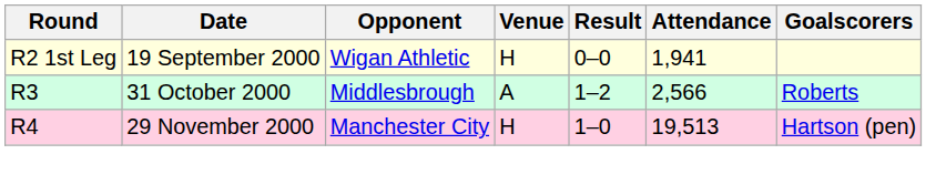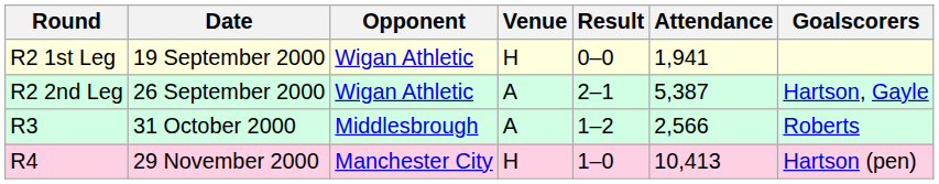 <table class="wikitable">
 <tr>
 <th>Round</th>
 <th>Date</th>
 <th>Opponent</th>
 <th>Venue</th>
 <th>Result</th>
 <th>Attendance</th>
 <th>Goalscorers</th>
 </tr>
 <tr style="background-color: #ffffdd;">
 <td>R2 1st Leg</td>
 <td>19 September 2000</td>
 <td><a href='#'>Wigan Athletic</a></td>
 <td>H</td>
 <td>0–0</td>
 <td>1,941</td>
 <td></td>
 </tr>
 <tr style="background-color: #d0ffe3;">
+<td>R2 2nd Leg</td>
+<td>26 September 2000</td>
+<td><a href='#'>Wigan Athletic</a></td>
+<td>A</td>
+<td>2–1</td>
+<td>5,387</td>
+<td><a href='#'>Hartson</a>, <a href='#'>Gayle</a></td>
+</tr>
+<tr style="background-color: #d0ffe3;">
 <td>R3</td>
 <td>31 October 2000</td>
 <td><a href='#'>Middlesbrough</a></td>
 <td>A</td>
 <td>1–2</td>
 <td>2,566</td>
 <td><a href='#'>Roberts</a></td>
 </tr>
 <tr style="background-color: #ffd0e3;">
 <td>R4</td>
 <td>29 November 2000</td>
 <td><a href='#'>Manchester City</a></td>
 <td>H</td>
 <td>1–0</td>
-<td>19,513</td>
+<td>10,413</td>
 <td><a href='#'>Hartson</a> (pen)</td>
 </tr>
 </table>
